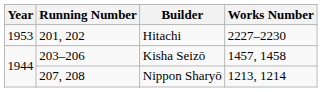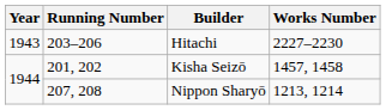 <table class="wikitable">
 <tr>
 <th>Year</th>
 <th>Running Number</th>
 <th>Builder</th>
 <th>Works Number</th>
 </tr>
 <tr>
-<td>1953</td>
-<td>201, 202</td>
+<td>1943</td>
+<td>203–206</td>
 <td>Hitachi</td>
 <td>2227–2230</td>
 </tr>
 <tr>
 <td rowspan="2">1944</td>
-<td>203–206</td>
+<td>201, 202</td>
 <td>Kisha Seizō</td>
 <td>1457, 1458</td>
 </tr>
 <tr>
 <td>207, 208</td>
 <td>Nippon Sharyō</td>
 <td>1213, 1214</td>
 </tr>
 </table>
